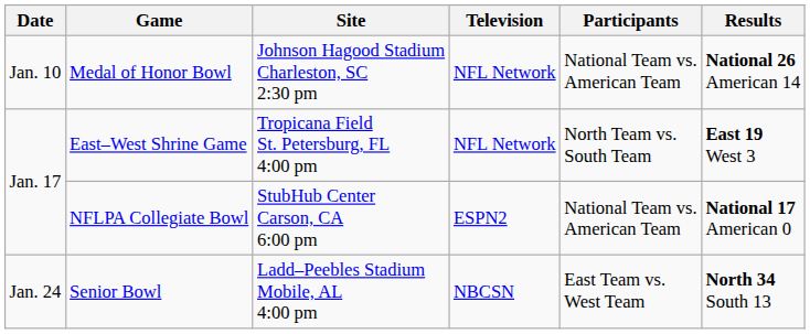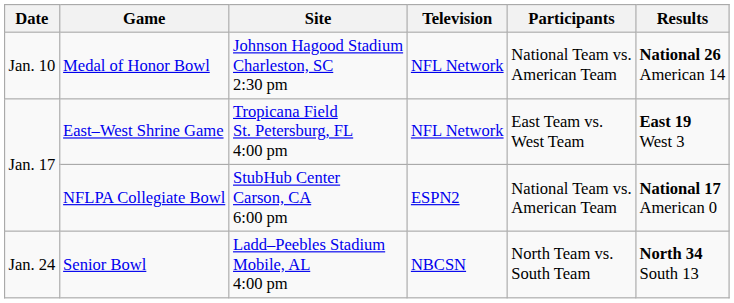 <table class="wikitable" style="font-size:90%;">
 <tr>
 <th>Date</th>
 <th>Game</th>
 <th>Site</th>
 <th>Television</th>
 <th>Participants</th>
 <th>Results</th>
 </tr>
 <tr>
 <td space:nowrap>Jan. 10</td>
 <td><a href='#'>Medal of Honor Bowl</a></td>
 <td><a href='#'>Johnson Hagood Stadium</a><br><a href='#'>Charleston, SC</a><br>2:30 pm</td>
 <td><a href='#'>NFL Network</a></td>
 <td style=white-space:nowrap>National Team vs.<br>American Team</td>
 <td><strong>National 26</strong><br> American 14</td>
 </tr>
 <tr>
 <td style=white-space:nowrap rowspan=2>Jan. 17</td>
 <td><a href='#'>East–West Shrine Game</a></td>
 <td><a href='#'>Tropicana Field</a><br><a href='#'>St. Petersburg, FL</a><br>4:00 pm</td>
 <td><a href='#'>NFL Network</a></td>
-<td style=white-space:nowrap>North Team vs.<br>South Team</td>
+<td>East Team vs.<br> West Team</td>
 <td><strong>East 19</strong><br> West 3</td>
 </tr>
 <tr>
 <td><a href='#'>NFLPA Collegiate Bowl</a></td>
 <td><a href='#'>StubHub Center</a><br><a href='#'>Carson, CA</a><br>6:00 pm</td>
 <td><a href='#'>ESPN2</a></td>
 <td>National Team vs.<br>American Team</td>
 <td><strong>National 17</strong><br> American 0</td>
 </tr>
 <tr>
 <td space:nowrap>Jan. 24</td>
 <td><a href='#'>Senior Bowl</a></td>
 <td><a href='#'>Ladd–Peebles Stadium</a><br><a href='#'>Mobile, AL</a><br>4:00 pm</td>
 <td><a href='#'>NBCSN</a></td>
-<td>East Team vs.<br> West Team</td>
+<td style=white-space:nowrap>North Team vs.<br>South Team</td>
 <td><strong>North 34</strong><br> South 13</td>
 </tr>
 </table>
